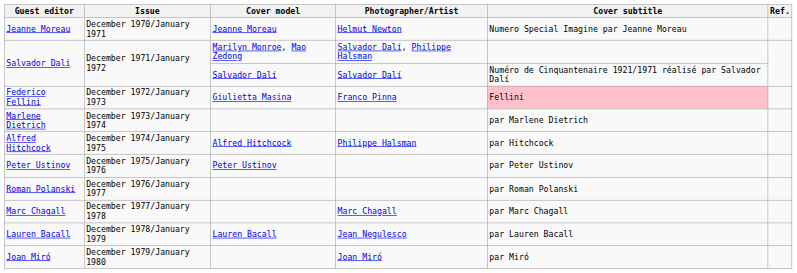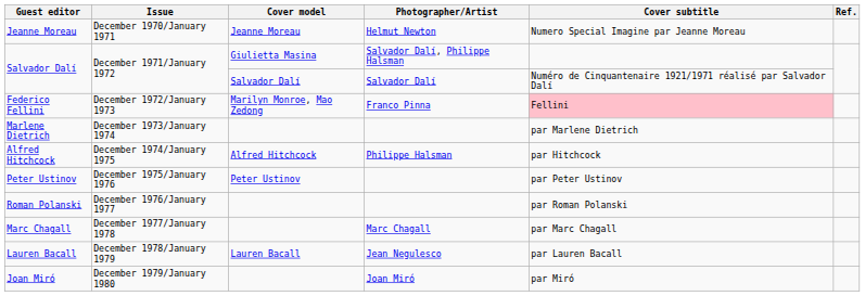 <table class="sortable wikitable">
 <tr>
 <th>Guest editor</th>
 <th>Issue</th>
 <th>Cover model</th>
 <th>Photographer/Artist</th>
 <th>Cover subtitle</th>
 <th>Ref.</th>
 </tr>
 <tr>
 <td><a href='#'>Jeanne Moreau</a></td>
 <td>December 1970/January 1971</td>
 <td><a href='#'>Jeanne Moreau</a></td>
 <td><a href='#'>Helmut Newton</a></td>
 <td>Numero Special Imagine par Jeanne Moreau</td>
 <td></td>
 </tr>
 <tr>
 <td rowspan="2"><a href='#'>Salvador Dalí</a></td>
 <td rowspan="2">December 1971/January 1972</td>
-<td><a href='#'>Marilyn Monroe</a>, <a href='#'>Mao Zedong</a></td>
+<td><a href='#'>Giulietta Masina</a></td>
 <td><a href='#'>Salvador Dalí</a>, <a href='#'>Philippe Halsman</a></td>
 <td></td>
 <td rowspan="2"></td>
 </tr>
 <tr>
 <td><a href='#'>Salvador Dalí</a></td>
 <td><a href='#'>Salvador Dalí</a></td>
 <td>Numéro de Cinquantenaire 1921/1971 réalisé par Salvador Dalí</td>
 </tr>
 <tr>
 <td><a href='#'>Federico Fellini</a></td>
 <td>December 1972/January 1973</td>
-<td><a href='#'>Giulietta Masina</a></td>
+<td><a href='#'>Marilyn Monroe</a>, <a href='#'>Mao Zedong</a></td>
 <td><a href='#'>Franco Pinna</a></td>
 <td style="background: pink;">Fellini</td>
 <td></td>
 </tr>
 <tr>
 <td><a href='#'>Marlene Dietrich</a></td>
 <td>December 1973/January 1974</td>
 <td></td>
 <td></td>
 <td>par Marlene Dietrich</td>
 <td></td>
 </tr>
 <tr>
 <td><a href='#'>Alfred Hitchcock</a></td>
 <td>December 1974/January 1975</td>
 <td><a href='#'>Alfred Hitchcock</a></td>
 <td><a href='#'>Philippe Halsman</a></td>
 <td>par Hitchcock</td>
 <td></td>
 </tr>
 <tr>
 <td><a href='#'>Peter Ustinov</a></td>
 <td>December 1975/January 1976</td>
 <td><a href='#'>Peter Ustinov</a></td>
 <td></td>
 <td>par Peter Ustinov</td>
 <td></td>
 </tr>
 <tr>
 <td><a href='#'>Roman Polanski</a></td>
 <td>December 1976/January 1977</td>
 <td></td>
 <td></td>
 <td>par Roman Polanski</td>
 <td></td>
 </tr>
 <tr>
 <td><a href='#'>Marc Chagall</a></td>
 <td>December 1977/January 1978</td>
 <td></td>
 <td><a href='#'>Marc Chagall</a></td>
 <td>par Marc Chagall</td>
 <td></td>
 </tr>
 <tr>
 <td><a href='#'>Lauren Bacall</a></td>
 <td>December 1978/January 1979</td>
 <td><a href='#'>Lauren Bacall</a></td>
 <td><a href='#'>Jean Negulesco</a></td>
 <td>par Lauren Bacall</td>
 <td></td>
 </tr>
 <tr>
 <td><a href='#'>Joan Miró</a></td>
 <td>December 1979/January 1980</td>
 <td></td>
 <td><a href='#'>Joan Miró</a></td>
 <td>par Miró</td>
 <td></td>
 </tr>
 </table>
